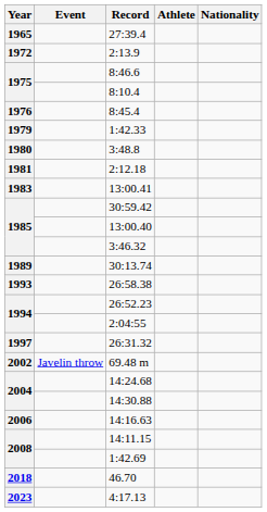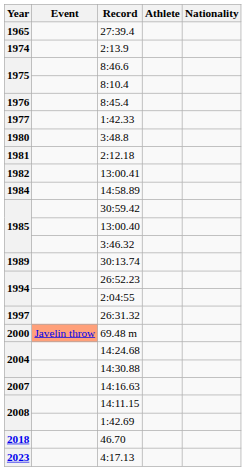 <table class="wikitable sortable plainrowheaders">
 <tr>
 <th scope="col">Year</th>
 <th scope="col">Event</th>
 <th scope="col">Record</th>
 <th scope="col">Athlete</th>
 <th scope="col">Nationality</th>
 </tr>
 <tr>
 <th scope="row"><strong>1965</strong></th>
 <td></td>
 <td>27:39.4 </td>
 <td></td>
 <td></td>
 </tr>
 <tr>
-<th scope="row"><strong>1972</strong></th>
+<th scope="row"><strong>1974</strong></th>
 <td></td>
 <td>2:13.9 </td>
 <td></td>
 <td></td>
 </tr>
 <tr>
 <th scope="rowgroup" rowspan="2"><strong>1975</strong></th>
 <td></td>
 <td>8:46.6 </td>
 <td></td>
 <td></td>
 </tr>
 <tr>
 <td></td>
 <td>8:10.4 </td>
 <td></td>
 <td></td>
 </tr>
 <tr>
 <th scope="row"><strong>1976</strong></th>
 <td></td>
 <td>8:45.4 </td>
 <td></td>
 <td></td>
 </tr>
 <tr>
-<th scope="row"><strong>1979</strong></th>
+<th scope="row"><strong>1977</strong></th>
 <td></td>
 <td>1:42.33</td>
 <td></td>
 <td></td>
 </tr>
 <tr>
 <th scope="row"><strong>1980</strong></th>
 <td></td>
 <td>3:48.8 </td>
 <td></td>
 <td></td>
 </tr>
 <tr>
 <th scope="row"><strong>1981</strong></th>
 <td></td>
 <td>2:12.18</td>
 <td></td>
 <td></td>
 </tr>
 <tr>
-<th scope="row"><strong>1983</strong></th>
+<th scope="row"><strong>1982</strong></th>
 <td></td>
 <td>13:00.41</td>
+<td></td>
+<td></td>
+</tr>
+<tr>
+<th scope="row"><strong>1984</strong></th>
+<td></td>
+<td>14:58.89</td>
 <td></td>
 <td></td>
 </tr>
 <tr>
 <th scope="rowgroup" rowspan="3"><strong>1985</strong></th>
 <td></td>
 <td>30:59.42</td>
 <td></td>
 <td></td>
 </tr>
 <tr>
 <td></td>
 <td>13:00.40</td>
 <td></td>
 <td></td>
 </tr>
 <tr>
 <td></td>
 <td>3:46.32</td>
 <td></td>
 <td></td>
 </tr>
 <tr>
 <th scope="row"><strong>1989</strong></th>
 <td></td>
 <td>30:13.74</td>
 <td></td>
 <td></td>
 </tr>
 <tr>
-<th scope="row"><strong>1993</strong></th>
-<td></td>
-<td>26:58.38</td>
-<td></td>
-<td></td>
-</tr>
-<tr>
 <th scope="rowgroup" rowspan="2"><strong>1994</strong></th>
 <td></td>
 <td>26:52.23</td>
 <td></td>
 <td></td>
 </tr>
 <tr>
 <td></td>
 <td>2:04:55</td>
 <td></td>
 <td></td>
 </tr>
 <tr>
 <th scope="row"><strong>1997</strong></th>
 <td></td>
 <td>26:31.32</td>
 <td></td>
 <td></td>
 </tr>
 <tr>
-<th scope="row"><strong>2002</strong></th>
-<td><a href='#'>Javelin throw</a></td>
+<th scope="row"><strong>2000</strong></th>
+<td style="background: lightsalmon;"><a href='#'>Javelin throw</a></td>
 <td>69.48 m</td>
 <td></td>
 <td></td>
 </tr>
 <tr>
 <th scope="rowgroup" rowspan="2"><strong>2004</strong></th>
 <td></td>
 <td>14:24.68</td>
 <td></td>
 <td></td>
 </tr>
 <tr>
 <td></td>
 <td>14:30.88 <strong></strong></td>
 <td></td>
 <td></td>
 </tr>
 <tr>
-<th scope="row"><strong>2006</strong></th>
+<th scope="row"><strong>2007</strong></th>
 <td></td>
 <td>14:16.63</td>
 <td></td>
 <td></td>
 </tr>
 <tr>
 <th scope="rowgroup" rowspan="2"><strong>2008</strong></th>
 <td></td>
 <td>14:11.15</td>
 <td></td>
 <td></td>
 </tr>
 <tr>
 <td></td>
 <td>1:42.69 <strong></strong></td>
 <td></td>
 <td></td>
 </tr>
 <tr>
 <th scope="row"><strong><a href='#'>2018</a></strong></th>
 <td></td>
 <td>46.70</td>
 <td></td>
 <td></td>
 </tr>
 <tr>
 <th scope="row"><strong><a href='#'>2023</a></strong></th>
 <td></td>
 <td>4:17.13 <strong></strong></td>
 <td></td>
 <td></td>
 </tr>
 </table>
